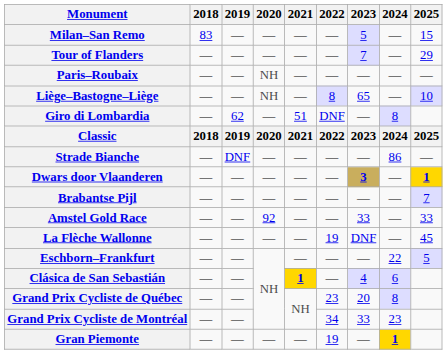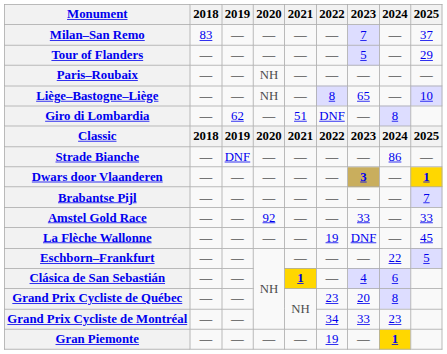 <table class="wikitable plainrowheaders">
 <tr>
 <th><a href='#'>Monument</a></th>
 <th scope="col">2018</th>
 <th scope="col">2019</th>
 <th scope="col">2020</th>
 <th scope="col">2021</th>
 <th scope="col">2022</th>
 <th scope="col">2023</th>
 <th scope="col">2024</th>
 <th scope="col">2025</th>
 </tr>
 <tr style="text-align:center;">
 <th scope="row"><a href='#'>Milan–San Remo</a></th>
 <td><a href='#'>83</a></td>
 <td>—</td>
 <td>—</td>
 <td>—</td>
 <td>—</td>
-<td style="background:#ddf;"><a href='#'>5</a></td>
+<td style="background:#ddf;"><a href='#'>7</a></td>
 <td>—</td>
-<td><a href='#'>15</a></td>
+<td><a href='#'>37</a></td>
 </tr>
 <tr style="text-align:center;">
 <th scope="row"><a href='#'>Tour of Flanders</a></th>
 <td>—</td>
 <td>—</td>
 <td>—</td>
 <td>—</td>
 <td>—</td>
-<td style="background:#ddf;"><a href='#'>7</a></td>
+<td style="background:#ddf;"><a href='#'>5</a></td>
 <td>—</td>
 <td><a href='#'>29</a></td>
 </tr>
 <tr style="text-align:center;">
 <th scope="row"><a href='#'>Paris–Roubaix</a></th>
 <td>—</td>
 <td>—</td>
 <td style="color:#4d4d4d;">NH</td>
 <td>—</td>
 <td>—</td>
 <td>—</td>
 <td>—</td>
 <td>—</td>
 </tr>
 <tr style="text-align:center;">
 <th scope="row"><a href='#'>Liège–Bastogne–Liège</a></th>
 <td>—</td>
 <td>—</td>
 <td style="color:#4d4d4d;">NH</td>
 <td>—</td>
 <td style="background:#ddf;"><a href='#'>8</a></td>
 <td><a href='#'>65</a></td>
 <td>—</td>
 <td style="background:#ddf;"><a href='#'>10</a></td>
 </tr>
 <tr style="text-align:center;">
 <th scope="row"><a href='#'>Giro di Lombardia</a></th>
 <td>—</td>
 <td><a href='#'>62</a></td>
 <td>—</td>
 <td><a href='#'>51</a></td>
 <td><a href='#'>DNF</a></td>
 <td>—</td>
 <td style="background:#ddf;"><a href='#'>8</a></td>
 <td></td>
 </tr>
 <tr>
 <th><a href='#'>Classic</a></th>
 <th scope="col">2018</th>
 <th scope="col">2019</th>
 <th scope="col">2020</th>
 <th scope="col">2021</th>
 <th scope="col">2022</th>
 <th scope="col">2023</th>
 <th scope="col">2024</th>
 <th scope="col">2025</th>
 </tr>
 <tr style="text-align:center;">
 <th scope="row"><a href='#'>Strade Bianche</a></th>
 <td>—</td>
 <td><a href='#'>DNF</a></td>
 <td>—</td>
 <td>—</td>
 <td>—</td>
 <td>—</td>
 <td><a href='#'>86</a></td>
 <td>—</td>
 </tr>
 <tr style="text-align:center;">
 <th scope="row"><a href='#'>Dwars door Vlaanderen</a></th>
 <td>—</td>
 <td>—</td>
 <td>—</td>
 <td>—</td>
 <td>—</td>
 <td style="background:#C9AE5D;"><a href='#'><strong>3</strong></a></td>
 <td>—</td>
 <td style="background:gold;"><a href='#'><strong>1</strong></a></td>
 </tr>
 <tr style="text-align:center;">
 <th scope="row"><a href='#'>Brabantse Pijl</a></th>
 <td>—</td>
 <td>—</td>
 <td>—</td>
 <td>—</td>
 <td>—</td>
 <td>—</td>
 <td>—</td>
 <td style="background:#ddf;"><a href='#'>7</a></td>
 </tr>
 <tr style="text-align:center;">
 <th scope="row"><a href='#'>Amstel Gold Race</a></th>
 <td>—</td>
 <td>—</td>
 <td><a href='#'>92</a></td>
 <td>—</td>
 <td>—</td>
 <td><a href='#'>33</a></td>
 <td>—</td>
 <td><a href='#'>33</a></td>
 </tr>
 <tr style="text-align:center;">
 <th scope="row"><a href='#'>La Flèche Wallonne</a></th>
 <td>—</td>
 <td>—</td>
 <td>—</td>
 <td>—</td>
 <td><a href='#'>19</a></td>
 <td><a href='#'>DNF</a></td>
 <td>—</td>
 <td><a href='#'>45</a></td>
 </tr>
 <tr style="text-align:center;">
 <th scope="row"><a href='#'>Eschborn–Frankfurt</a></th>
 <td>—</td>
 <td>—</td>
 <td style="color:#4d4d4d;" rowspan=4>NH</td>
 <td>—</td>
 <td>—</td>
 <td>—</td>
 <td><a href='#'>22</a></td>
 <td style="background:#ddf;"><a href='#'>5</a></td>
 </tr>
 <tr style="text-align:center;">
 <th scope="row"><a href='#'>Clásica de San Sebastián</a></th>
 <td>—</td>
 <td>—</td>
 <td style="background:gold;"><a href='#'><strong>1</strong></a></td>
 <td>—</td>
 <td style="background:#ddf;"><a href='#'>4</a></td>
 <td style="background:#ddf;"><a href='#'>6</a></td>
 <td></td>
 </tr>
 <tr style="text-align:center;">
 <th scope="row"><a href='#'>Grand Prix Cycliste de Québec</a></th>
 <td>—</td>
 <td>—</td>
 <td style="color:#4d4d4d;" rowspan=2>NH</td>
 <td><a href='#'>23</a></td>
 <td><a href='#'>20</a></td>
 <td style="background:#ddf;"><a href='#'>8</a></td>
 <td></td>
 </tr>
 <tr style="text-align:center;">
 <th scope="row"><a href='#'>Grand Prix Cycliste de Montréal</a></th>
 <td>—</td>
 <td>—</td>
 <td><a href='#'>34</a></td>
 <td><a href='#'>33</a></td>
 <td><a href='#'>23</a></td>
 <td></td>
 </tr>
 <tr style="text-align:center;">
 <th scope="row"><a href='#'>Gran Piemonte</a></th>
 <td>—</td>
 <td>—</td>
 <td>—</td>
 <td>—</td>
 <td><a href='#'>19</a></td>
 <td>—</td>
 <td style="background:gold;"><a href='#'><strong>1</strong></a></td>
 <td></td>
 </tr>
 </table>
